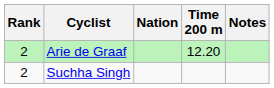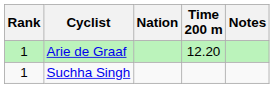 <table class="wikitable sortable" style="text-align:center">
 <tr>
 <th>Rank</th>
 <th>Cyclist</th>
 <th>Nation</th>
 <th>Time<br>200 m</th>
 <th>Notes</th>
 </tr>
 <tr bgcolor=bbf3bb>
-<td>2</td>
+<td>1</td>
 <td align=left><a href='#'>Arie de Graaf</a></td>
 <td align=left></td>
 <td>12.20</td>
 <td></td>
 </tr>
 <tr>
-<td>2</td>
+<td>1</td>
 <td align=left><a href='#'>Suchha Singh</a></td>
 <td align=left></td>
 <td></td>
 <td></td>
 </tr>
 </table>
